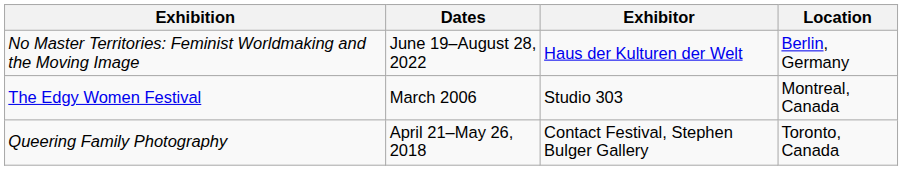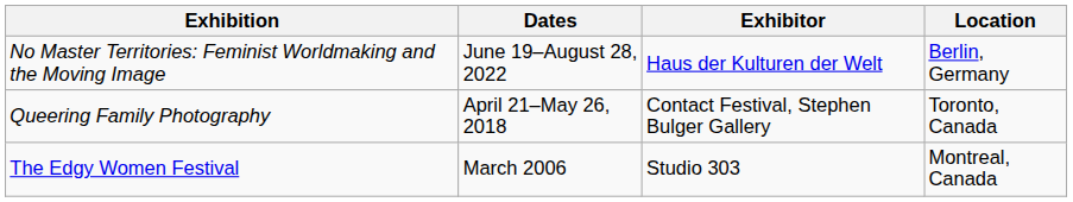 <table class="wikitable">
 <tr>
 <th>Exhibition</th>
 <th>Dates</th>
 <th>Exhibitor</th>
 <th>Location</th>
 </tr>
 <tr>
 <td><em>No Master Territories: Feminist Worldmaking and the Moving Image</em></td>
 <td>June 19–August 28, 2022</td>
 <td><a href='#'>Haus der Kulturen der Welt</a></td>
 <td><a href='#'>Berlin</a>,<br>Germany</td>
 </tr>
 <tr>
+<td><em>Queering Family Photography</em></td>
+<td>April 21–May 26, 2018</td>
+<td>Contact Festival, Stephen Bulger Gallery</td>
+<td>Toronto, Canada</td>
+</tr>
+<tr>
 <td><a href='#'>The Edgy Women Festival</a></td>
 <td>March 2006</td>
 <td>Studio 303</td>
 <td>Montreal, Canada</td>
 </tr>
-<tr>
-<td><em>Queering Family Photography</em></td>
-<td>April 21–May 26, 2018</td>
-<td>Contact Festival, Stephen Bulger Gallery</td>
-<td>Toronto, Canada</td>
-</tr>
 </table>
